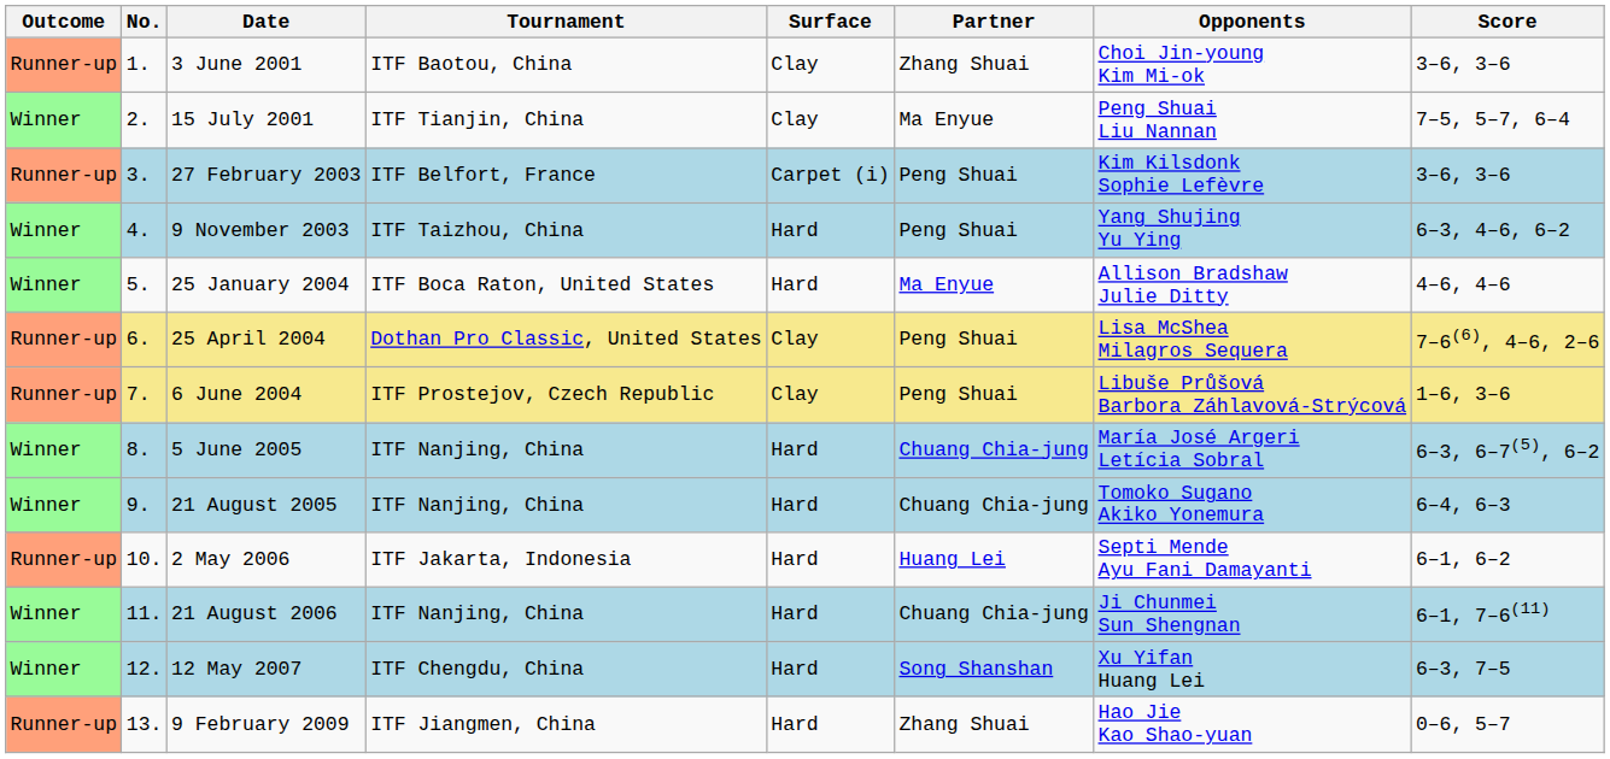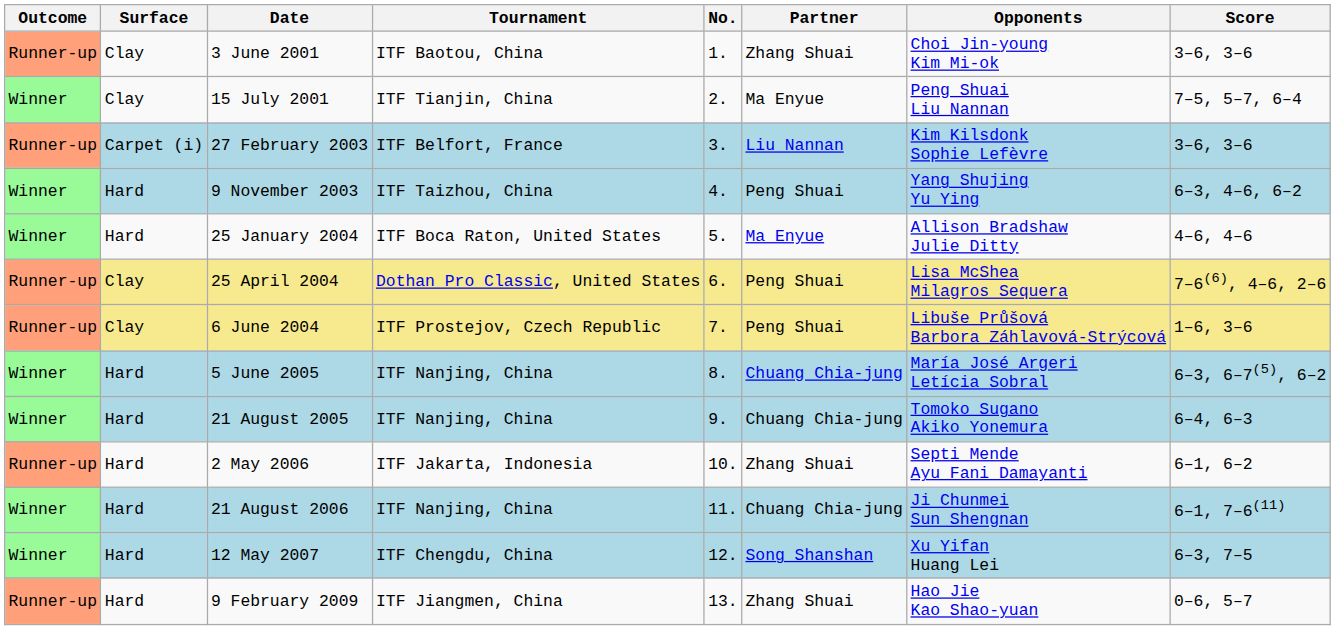 <table class="sortable wikitable">
 <tr>
 <th>Outcome</th>
-<th>No.</th>
+<th>Surface</th>
 <th>Date</th>
 <th>Tournament</th>
-<th>Surface</th>
+<th>No.</th>
 <th>Partner</th>
 <th>Opponents</th>
 <th class="unsortable">Score</th>
 </tr>
 <tr>
 <td bgcolor="FFA07A">Runner-up</td>
-<td>1.</td>
+<td>Clay</td>
 <td>3 June 2001</td>
 <td>ITF Baotou, China</td>
-<td>Clay</td>
+<td>1.</td>
 <td> Zhang Shuai</td>
 <td> <a href='#'>Choi Jin-young</a> <br>  <a href='#'>Kim Mi-ok</a></td>
 <td>3–6, 3–6</td>
 </tr>
 <tr>
 <td bgcolor="98FB98">Winner</td>
-<td>2.</td>
+<td>Clay</td>
 <td>15 July 2001</td>
 <td>ITF Tianjin, China</td>
-<td>Clay</td>
+<td>2.</td>
 <td> Ma Enyue</td>
 <td> <a href='#'>Peng Shuai</a> <br>  <a href='#'>Liu Nannan</a></td>
 <td>7–5, 5–7, 6–4</td>
 </tr>
 <tr style="background:lightblue;">
 <td bgcolor="FFA07A">Runner-up</td>
-<td>3.</td>
+<td>Carpet (i)</td>
 <td>27 February 2003</td>
 <td>ITF Belfort, France</td>
-<td>Carpet (i)</td>
-<td> Peng Shuai</td>
+<td>3.</td>
+<td> <a href='#'>Liu Nannan</a></td>
 <td> <a href='#'>Kim Kilsdonk</a> <br>  <a href='#'>Sophie Lefèvre</a></td>
 <td>3–6, 3–6</td>
 </tr>
 <tr style="background:lightblue;">
 <td bgcolor="98FB98">Winner</td>
-<td>4.</td>
+<td>Hard</td>
 <td>9 November 2003</td>
 <td>ITF Taizhou, China</td>
-<td>Hard</td>
+<td>4.</td>
 <td> Peng Shuai</td>
 <td> <a href='#'>Yang Shujing</a> <br>  <a href='#'>Yu Ying</a></td>
 <td>6–3, 4–6, 6–2</td>
 </tr>
 <tr>
 <td bgcolor="98FB98">Winner</td>
-<td>5.</td>
+<td>Hard</td>
 <td>25 January 2004</td>
 <td>ITF Boca Raton, United States</td>
-<td>Hard</td>
+<td>5.</td>
 <td> <a href='#'>Ma Enyue</a></td>
 <td> <a href='#'>Allison Bradshaw</a> <br>  <a href='#'>Julie Ditty</a></td>
 <td>4–6, 4–6</td>
 </tr>
 <tr style="background:#f7e98e;">
 <td bgcolor="FFA07A">Runner-up</td>
-<td>6.</td>
+<td>Clay</td>
 <td>25 April 2004</td>
 <td><a href='#'>Dothan Pro Classic</a>, United States</td>
-<td>Clay</td>
+<td>6.</td>
 <td> Peng Shuai</td>
 <td> <a href='#'>Lisa McShea</a> <br>  <a href='#'>Milagros Sequera</a></td>
 <td>7–6<sup>(6)</sup>, 4–6, 2–6</td>
 </tr>
 <tr style="background:#f7e98e;">
 <td bgcolor="FFA07A">Runner-up</td>
-<td>7.</td>
+<td>Clay</td>
 <td>6 June 2004</td>
 <td>ITF Prostejov, Czech Republic</td>
-<td>Clay</td>
+<td>7.</td>
 <td> Peng Shuai</td>
 <td> <a href='#'>Libuše Průšová</a> <br>  <a href='#'>Barbora Záhlavová-Strýcová</a></td>
 <td>1–6, 3–6</td>
 </tr>
 <tr style="background:lightblue;">
 <td bgcolor="98FB98">Winner</td>
-<td>8.</td>
+<td>Hard</td>
 <td>5 June 2005</td>
 <td>ITF Nanjing, China</td>
-<td>Hard</td>
+<td>8.</td>
 <td> <a href='#'>Chuang Chia-jung</a></td>
 <td> <a href='#'>María José Argeri</a> <br>  <a href='#'>Letícia Sobral</a></td>
 <td>6–3, 6–7<sup>(5)</sup>, 6–2</td>
 </tr>
 <tr style="background:lightblue;">
 <td bgcolor="98FB98">Winner</td>
-<td>9.</td>
+<td>Hard</td>
 <td>21 August 2005</td>
 <td>ITF Nanjing, China</td>
-<td>Hard</td>
+<td>9.</td>
 <td> Chuang Chia-jung</td>
 <td> <a href='#'>Tomoko Sugano</a> <br>  <a href='#'>Akiko Yonemura</a></td>
 <td>6–4, 6–3</td>
 </tr>
 <tr>
 <td bgcolor="FFA07A">Runner-up</td>
-<td>10.</td>
+<td>Hard</td>
 <td>2 May 2006</td>
 <td>ITF Jakarta, Indonesia</td>
-<td>Hard</td>
-<td> <a href='#'>Huang Lei</a></td>
+<td>10.</td>
+<td> Zhang Shuai</td>
 <td> <a href='#'>Septi Mende</a> <br>  <a href='#'>Ayu Fani Damayanti</a></td>
 <td>6–1, 6–2</td>
 </tr>
 <tr style="background:lightblue;">
 <td bgcolor="98FB98">Winner</td>
-<td>11.</td>
+<td>Hard</td>
 <td>21 August 2006</td>
 <td>ITF Nanjing, China</td>
-<td>Hard</td>
+<td>11.</td>
 <td> Chuang Chia-jung</td>
 <td> <a href='#'>Ji Chunmei</a> <br>  <a href='#'>Sun Shengnan</a></td>
 <td>6–1, 7–6<sup>(11)</sup></td>
 </tr>
 <tr style="background:lightblue;">
 <td bgcolor="98FB98">Winner</td>
-<td>12.</td>
+<td>Hard</td>
 <td>12 May 2007</td>
 <td>ITF Chengdu, China</td>
-<td>Hard</td>
+<td>12.</td>
 <td> <a href='#'>Song Shanshan</a></td>
 <td> <a href='#'>Xu Yifan</a> <br>  Huang Lei</td>
 <td>6–3, 7–5</td>
 </tr>
 <tr>
 <td bgcolor=FFA07A>Runner-up</td>
-<td>13.</td>
+<td>Hard</td>
 <td>9 February 2009</td>
 <td>ITF Jiangmen, China</td>
-<td>Hard</td>
+<td>13.</td>
 <td> Zhang Shuai</td>
 <td> <a href='#'>Hao Jie</a> <br>  <a href='#'>Kao Shao-yuan</a></td>
 <td>0–6, 5–7</td>
 </tr>
 </table>
